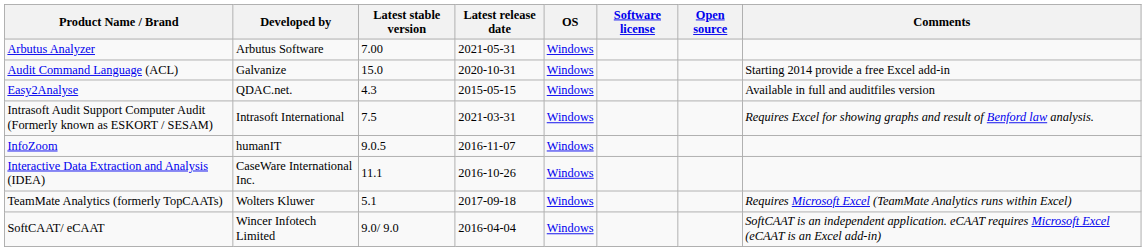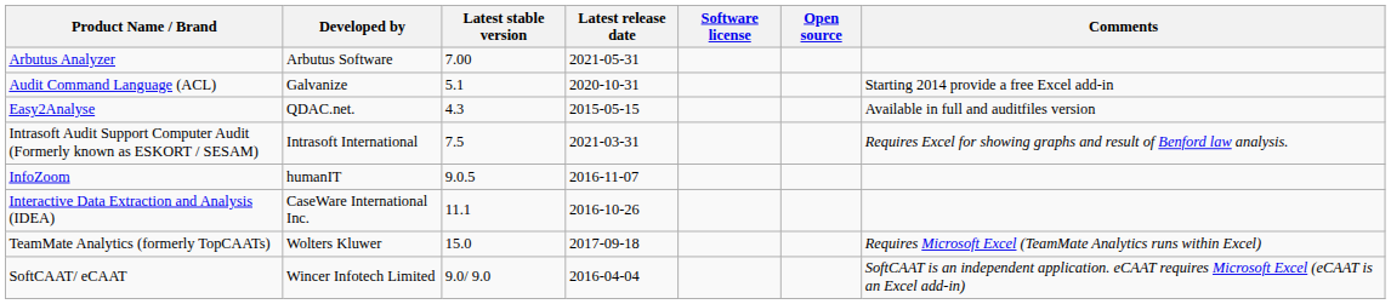 <table class="wikitable sortable" style="text-align: left; font-size: 85%; width: auto; table-layout: fixed;">
 <tr>
 <th style="width: 18em">Product Name / Brand</th>
 <th>Developed by</th>
 <th>Latest stable version</th>
 <th>Latest release date</th>
-<th>OS</th>
 <th><a href='#'>Software license</a></th>
 <th><a href='#'>Open source</a></th>
 <th>Comments</th>
 </tr>
 <tr>
 <td><a href='#'>Arbutus Analyzer</a></td>
 <td>Arbutus Software</td>
 <td>7.00</td>
 <td>2021-05-31</td>
-<td><a href='#'>Windows</a></td>
 <td></td>
 <td></td>
 <td></td>
 </tr>
 <tr>
 <td><a href='#'>Audit Command Language</a> (ACL)</td>
 <td>Galvanize</td>
-<td>15.0</td>
+<td>5.1</td>
 <td>2020-10-31</td>
-<td><a href='#'>Windows</a></td>
 <td></td>
 <td></td>
 <td>Starting 2014 provide a free Excel add-in</td>
 </tr>
 <tr>
 <td><a href='#'>Easy2Analyse</a></td>
 <td>QDAC.net.</td>
 <td>4.3</td>
 <td>2015-05-15</td>
-<td><a href='#'>Windows</a></td>
 <td></td>
 <td></td>
 <td>Available in full and auditfiles version</td>
 </tr>
 <tr>
 <td>Intrasoft Audit Support Computer Audit (Formerly known as ESKORT / SESAM)</td>
 <td>Intrasoft International</td>
 <td>7.5</td>
 <td>2021-03-31</td>
-<td><a href='#'>Windows</a></td>
 <td></td>
 <td></td>
 <td><em>Requires Excel for showing graphs and result of <a href='#'>Benford law</a> analysis.</em></td>
 </tr>
 <tr>
 <td><a href='#'>InfoZoom</a></td>
 <td>humanIT</td>
 <td>9.0.5</td>
 <td>2016-11-07</td>
-<td><a href='#'>Windows</a></td>
 <td></td>
 <td></td>
 <td></td>
 </tr>
 <tr>
 <td><a href='#'>Interactive Data Extraction and Analysis</a> (IDEA)</td>
 <td>CaseWare International Inc.</td>
 <td>11.1</td>
 <td>2016-10-26</td>
-<td><a href='#'>Windows</a></td>
 <td></td>
 <td></td>
 <td></td>
 </tr>
 <tr>
 <td>TeamMate Analytics (formerly TopCAATs)</td>
 <td>Wolters Kluwer</td>
-<td>5.1</td>
+<td>15.0</td>
 <td>2017-09-18</td>
-<td><a href='#'>Windows</a></td>
 <td></td>
 <td></td>
 <td><em>Requires <a href='#'>Microsoft Excel</a> (TeamMate Analytics runs within  Excel)</em></td>
 </tr>
 <tr>
 <td>SoftCAAT/ eCAAT</td>
 <td>Wincer Infotech Limited</td>
 <td>9.0/ 9.0</td>
 <td>2016-04-04</td>
-<td><a href='#'>Windows</a></td>
 <td></td>
 <td></td>
 <td><em>SoftCAAT is an independent application. eCAAT requires <a href='#'>Microsoft Excel</a> (eCAAT is an Excel add-in)</em></td>
 </tr>
 </table>
